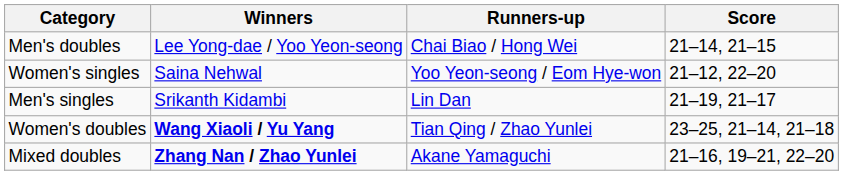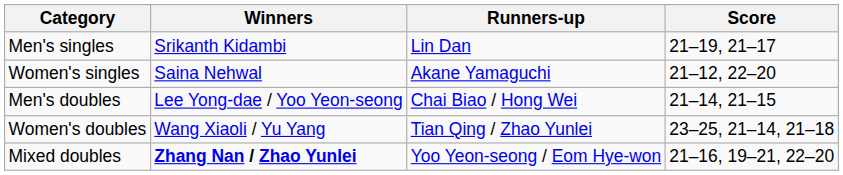 <table class=wikitable style="white-space:nowrap;">
 <tr>
 <th>Category</th>
 <th>Winners</th>
 <th>Runners-up</th>
 <th>Score</th>
 </tr>
 <tr>
+<td>Men's singles</td>
+<td> <a href='#'>Srikanth Kidambi</a></td>
+<td> <a href='#'>Lin Dan</a></td>
+<td>21–19, 21–17</td>
+</tr>
+<tr>
+<td>Women's singles</td>
+<td> <a href='#'>Saina Nehwal</a></td>
+<td> <a href='#'>Akane Yamaguchi</a></td>
+<td>21–12, 22–20</td>
+</tr>
+<tr>
 <td>Men's doubles</td>
 <td> <a href='#'>Lee Yong-dae</a> / <a href='#'>Yoo Yeon-seong</a></td>
 <td> <a href='#'>Chai Biao</a> / <a href='#'>Hong Wei</a></td>
 <td>21–14, 21–15</td>
 </tr>
 <tr>
-<td>Women's singles</td>
-<td> <a href='#'>Saina Nehwal</a></td>
-<td> <a href='#'>Yoo Yeon-seong</a> / <a href='#'>Eom Hye-won</a></td>
-<td>21–12, 22–20</td>
-</tr>
-<tr>
-<td>Men's singles</td>
-<td> <a href='#'>Srikanth Kidambi</a></td>
-<td> <a href='#'>Lin Dan</a></td>
-<td>21–19, 21–17</td>
-</tr>
-<tr>
 <td>Women's doubles</td>
-<td><strong> <a href='#'>Wang Xiaoli</a> / <a href='#'>Yu Yang</a></strong></td>
+<td> <a href='#'>Wang Xiaoli</a> / <a href='#'>Yu Yang</a></td>
 <td> <a href='#'>Tian Qing</a> / <a href='#'>Zhao Yunlei</a></td>
 <td>23–25, 21–14, 21–18</td>
 </tr>
 <tr>
 <td>Mixed doubles</td>
 <td><strong> <a href='#'>Zhang Nan</a> / <a href='#'>Zhao Yunlei</a></strong></td>
-<td> <a href='#'>Akane Yamaguchi</a></td>
+<td> <a href='#'>Yoo Yeon-seong</a> / <a href='#'>Eom Hye-won</a></td>
 <td>21–16, 19–21, 22–20</td>
 </tr>
 </table>
